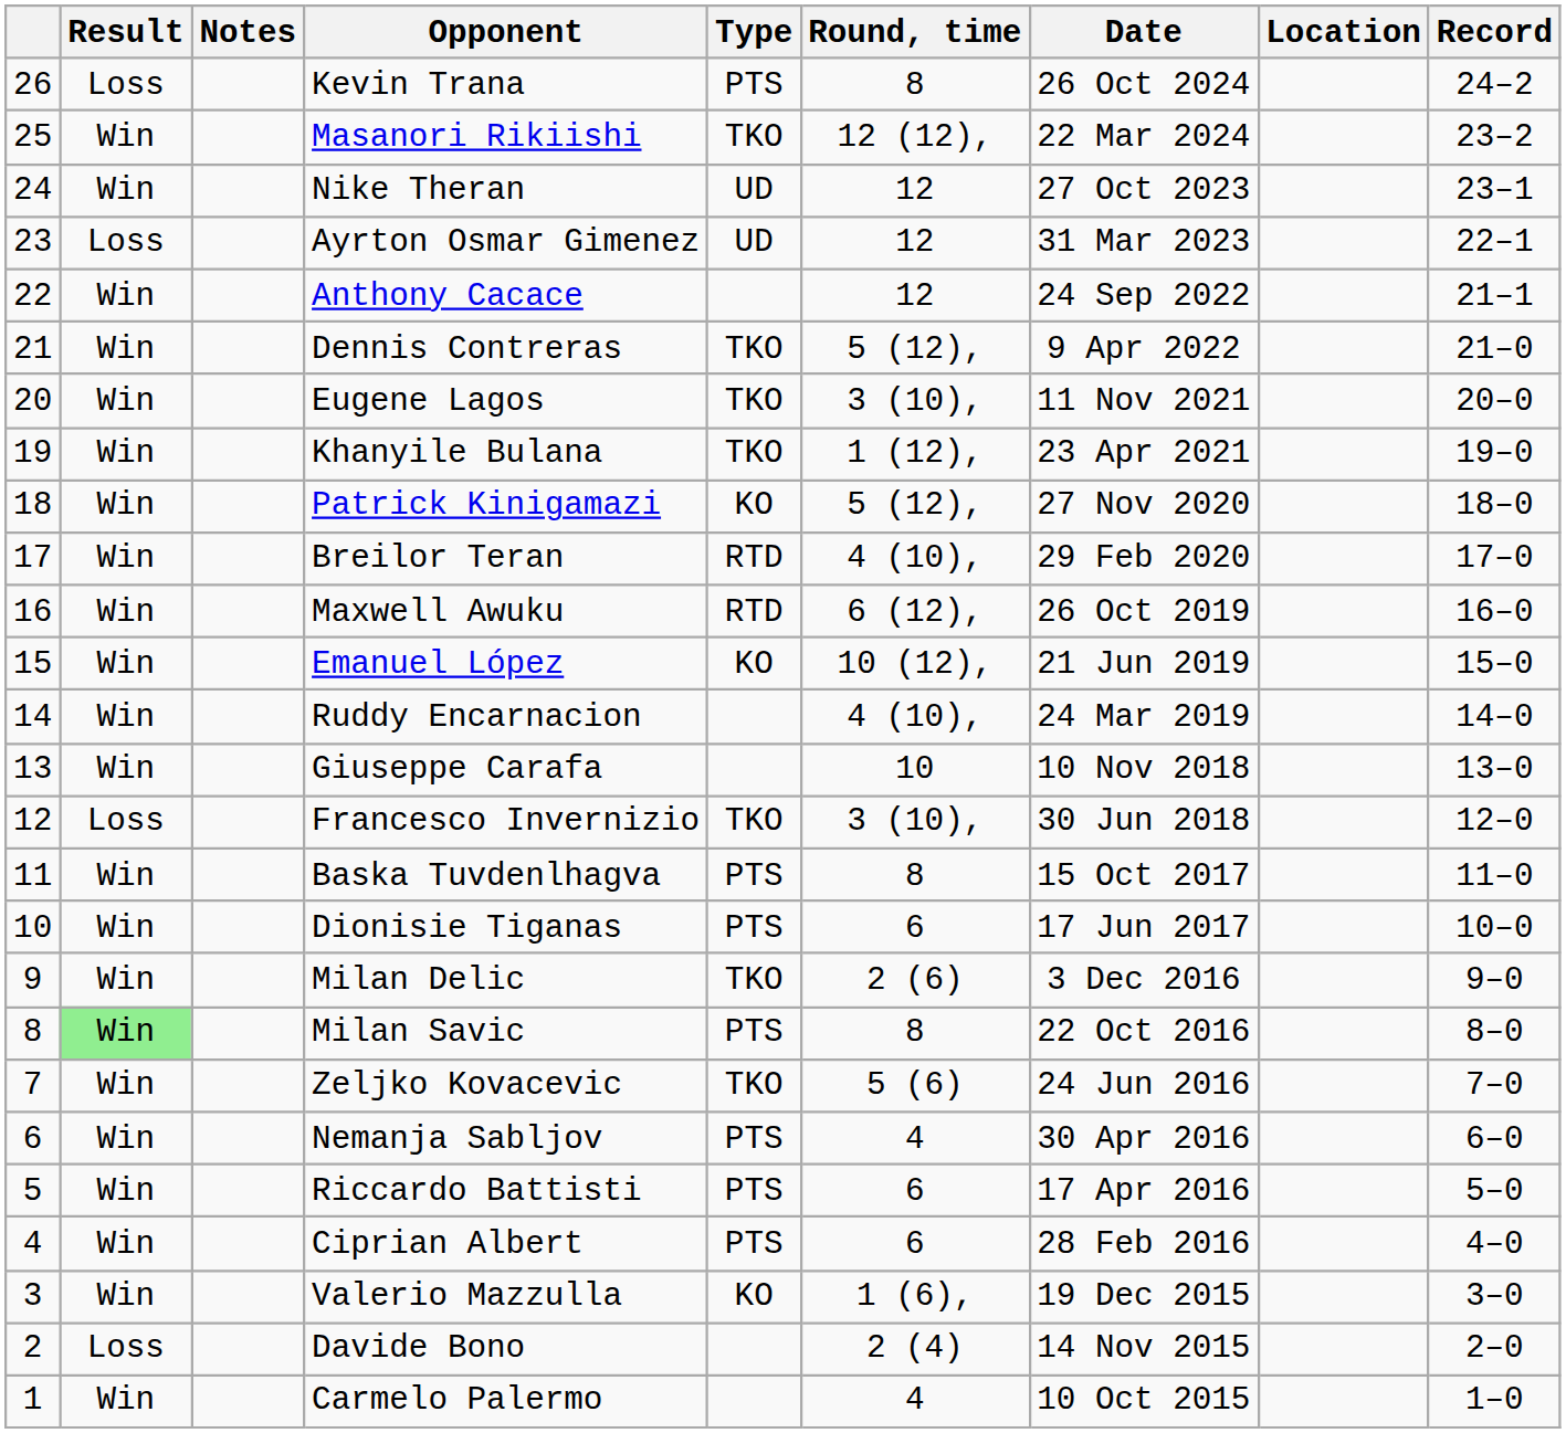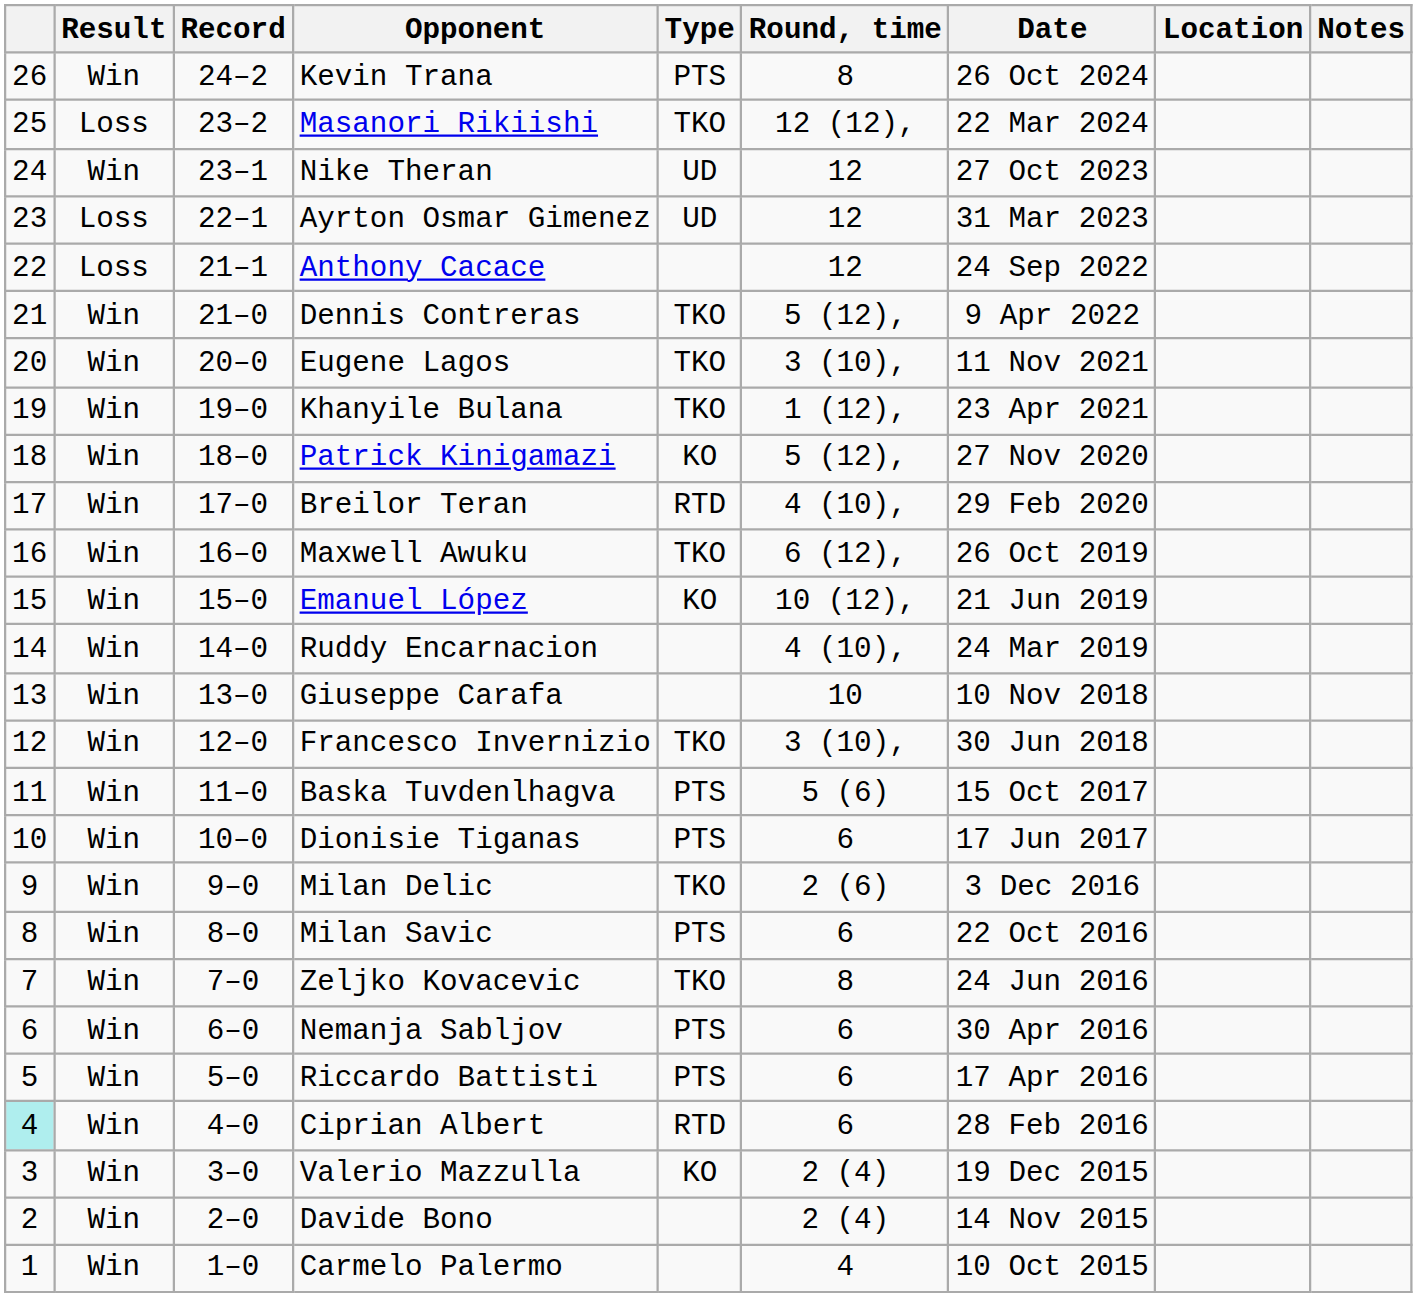 <table class="wikitable" style="text-align:center">
 <tr>
 <th></th>
 <th>Result</th>
-<th>Notes</th>
+<th>Record</th>
 <th>Opponent</th>
 <th>Type</th>
 <th>Round, time</th>
 <th>Date</th>
 <th>Location</th>
-<th>Record</th>
+<th>Notes</th>
 </tr>
 <tr>
 <td>26</td>
-<td>Loss</td>
-<td></td>
+<td>Win</td>
+<td>24–2</td>
 <td align="left">Kevin Trana</td>
 <td>PTS</td>
 <td>8</td>
 <td>26 Oct 2024</td>
 <td align="left"></td>
-<td>24–2</td>
+<td></td>
 </tr>
 <tr>
 <td>25</td>
-<td>Win</td>
-<td align=left></td>
+<td>Loss</td>
+<td>23–2</td>
 <td align="left"><a href='#'>Masanori Rikiishi</a></td>
 <td>TKO</td>
 <td>12 (12), </td>
 <td>22 Mar 2024</td>
 <td align="left"></td>
-<td>23–2</td>
+<td align=left></td>
 </tr>
 <tr>
 <td>24</td>
 <td>Win</td>
-<td align=left></td>
+<td>23–1</td>
 <td align="left">Nike Theran</td>
 <td>UD</td>
 <td>12</td>
 <td>27 Oct 2023</td>
 <td align="left"></td>
-<td>23–1</td>
+<td align=left></td>
 </tr>
 <tr>
 <td>23</td>
 <td>Loss</td>
-<td align=left></td>
+<td>22–1</td>
 <td align="left">Ayrton Osmar Gimenez</td>
 <td>UD</td>
 <td>12</td>
 <td>31 Mar 2023</td>
 <td align="left"></td>
-<td>22–1</td>
+<td align=left></td>
 </tr>
 <tr>
 <td>22</td>
-<td>Win</td>
-<td align="left"></td>
+<td>Loss</td>
+<td>21–1</td>
 <td align="left"><a href='#'>Anthony Cacace</a></td>
 <td></td>
 <td>12</td>
 <td>24 Sep 2022</td>
 <td align="left"></td>
-<td>21–1</td>
+<td align="left"></td>
 </tr>
 <tr>
 <td>21</td>
 <td>Win</td>
-<td align="left"></td>
+<td>21–0</td>
 <td align="left">Dennis Contreras</td>
 <td>TKO</td>
 <td>5 (12), </td>
 <td>9 Apr 2022</td>
 <td align="left"></td>
-<td>21–0</td>
+<td align="left"></td>
 </tr>
 <tr>
 <td>20</td>
 <td>Win</td>
-<td></td>
+<td>20–0</td>
 <td align=left>Eugene Lagos</td>
 <td>TKO</td>
 <td>3 (10), </td>
 <td>11 Nov 2021</td>
 <td align=left></td>
-<td>20–0</td>
+<td></td>
 </tr>
 <tr>
 <td>19</td>
 <td>Win</td>
-<td align=left></td>
+<td>19–0</td>
 <td align=left>Khanyile Bulana</td>
 <td>TKO</td>
 <td>1 (12), </td>
 <td>23 Apr 2021</td>
 <td align=left></td>
-<td>19–0</td>
+<td align=left></td>
 </tr>
 <tr>
 <td>18</td>
 <td>Win</td>
-<td align=left></td>
+<td>18–0</td>
 <td align=left><a href='#'>Patrick Kinigamazi</a></td>
 <td>KO</td>
 <td>5 (12), </td>
 <td>27 Nov 2020</td>
 <td align=left></td>
-<td>18–0</td>
+<td align=left></td>
 </tr>
 <tr>
 <td>17</td>
 <td>Win</td>
-<td align=left></td>
+<td>17–0</td>
 <td align=left>Breilor Teran</td>
 <td>RTD</td>
 <td>4 (10), </td>
 <td>29 Feb 2020</td>
 <td align=left></td>
-<td>17–0</td>
+<td align=left></td>
 </tr>
 <tr>
 <td>16</td>
 <td>Win</td>
-<td></td>
+<td>16–0</td>
 <td align=left>Maxwell Awuku</td>
-<td>RTD</td>
+<td>TKO</td>
 <td>6 (12), </td>
 <td>26 Oct 2019</td>
 <td align=left></td>
-<td>16–0</td>
+<td></td>
 </tr>
 <tr>
 <td>15</td>
 <td>Win</td>
-<td align=left></td>
+<td>15–0</td>
 <td align=left><a href='#'>Emanuel López</a></td>
 <td>KO</td>
 <td>10 (12), </td>
 <td>21 Jun 2019</td>
 <td align=left></td>
-<td>15–0</td>
+<td align=left></td>
 </tr>
 <tr>
 <td>14</td>
 <td>Win</td>
-<td align=left></td>
+<td>14–0</td>
 <td align=left>Ruddy Encarnacion</td>
 <td></td>
 <td>4 (10), </td>
 <td>24 Mar 2019</td>
 <td align=left></td>
-<td>14–0</td>
+<td align=left></td>
 </tr>
 <tr>
 <td>13</td>
 <td>Win</td>
-<td align=left></td>
+<td>13–0</td>
 <td align=left>Giuseppe Carafa</td>
 <td></td>
 <td>10</td>
 <td>10 Nov 2018</td>
 <td align=left></td>
-<td>13–0</td>
+<td align=left></td>
 </tr>
 <tr>
 <td>12</td>
-<td>Loss</td>
-<td align=left></td>
+<td>Win</td>
+<td>12–0</td>
 <td align=left>Francesco Invernizio</td>
 <td>TKO</td>
 <td>3 (10), </td>
 <td>30 Jun 2018</td>
 <td align=left></td>
-<td>12–0</td>
+<td align=left></td>
 </tr>
 <tr>
 <td>11</td>
 <td>Win</td>
-<td></td>
+<td>11–0</td>
 <td align=left>Baska Tuvdenlhagva</td>
 <td>PTS</td>
-<td>8</td>
+<td>5 (6)</td>
 <td>15 Oct 2017</td>
 <td align=left></td>
-<td>11–0</td>
+<td></td>
 </tr>
 <tr>
 <td>10</td>
 <td>Win</td>
-<td></td>
+<td>10–0</td>
 <td align=left>Dionisie Tiganas</td>
 <td>PTS</td>
 <td>6</td>
 <td>17 Jun 2017</td>
 <td align=left></td>
-<td>10–0</td>
+<td></td>
 </tr>
 <tr>
 <td>9</td>
 <td>Win</td>
-<td></td>
+<td>9–0</td>
 <td align=left>Milan Delic</td>
 <td>TKO</td>
 <td>2 (6)</td>
 <td>3 Dec 2016</td>
 <td align=left></td>
-<td>9–0</td>
+<td></td>
 </tr>
 <tr>
 <td>8</td>
-<td style="background: lightgreen;">Win</td>
-<td></td>
+<td>Win</td>
+<td>8–0</td>
 <td align=left>Milan Savic</td>
 <td>PTS</td>
-<td>8</td>
+<td>6</td>
 <td>22 Oct 2016</td>
 <td align=left></td>
-<td>8–0</td>
+<td></td>
 </tr>
 <tr>
 <td>7</td>
 <td>Win</td>
-<td></td>
+<td>7–0</td>
 <td align=left>Zeljko Kovacevic</td>
 <td>TKO</td>
-<td>5 (6)</td>
+<td>8</td>
 <td>24 Jun 2016</td>
 <td align=left></td>
-<td>7–0</td>
+<td></td>
 </tr>
 <tr>
 <td>6</td>
 <td>Win</td>
-<td></td>
+<td>6–0</td>
 <td align=left>Nemanja Sabljov</td>
 <td>PTS</td>
-<td>4</td>
+<td>6</td>
 <td>30 Apr 2016</td>
 <td align=left></td>
-<td>6–0</td>
+<td></td>
 </tr>
 <tr>
 <td>5</td>
 <td>Win</td>
-<td></td>
+<td>5–0</td>
 <td align=left>Riccardo Battisti</td>
 <td>PTS</td>
 <td>6</td>
 <td>17 Apr 2016</td>
 <td align=left></td>
-<td>5–0</td>
+<td></td>
 </tr>
 <tr>
-<td>4</td>
+<td style="background: paleturquoise;">4</td>
 <td>Win</td>
-<td></td>
+<td>4–0</td>
 <td align=left>Ciprian Albert</td>
-<td>PTS</td>
+<td>RTD</td>
 <td>6</td>
 <td>28 Feb 2016</td>
 <td align=left></td>
-<td>4–0</td>
+<td></td>
 </tr>
 <tr>
 <td>3</td>
 <td>Win</td>
-<td></td>
+<td>3–0</td>
 <td align=left>Valerio Mazzulla</td>
 <td>KO</td>
-<td>1 (6), </td>
+<td>2 (4)</td>
 <td>19 Dec 2015</td>
 <td align=left></td>
-<td>3–0</td>
+<td></td>
 </tr>
 <tr>
 <td>2</td>
-<td>Loss</td>
-<td></td>
+<td>Win</td>
+<td>2–0</td>
 <td align=left>Davide Bono</td>
 <td></td>
 <td>2 (4)</td>
 <td>14 Nov 2015</td>
 <td align=left></td>
-<td>2–0</td>
+<td></td>
 </tr>
 <tr>
 <td>1</td>
 <td>Win</td>
-<td></td>
+<td>1–0</td>
 <td align=left>Carmelo Palermo</td>
 <td></td>
 <td>4</td>
 <td>10 Oct 2015</td>
 <td align=left></td>
-<td>1–0</td>
+<td></td>
 </tr>
 </table>
